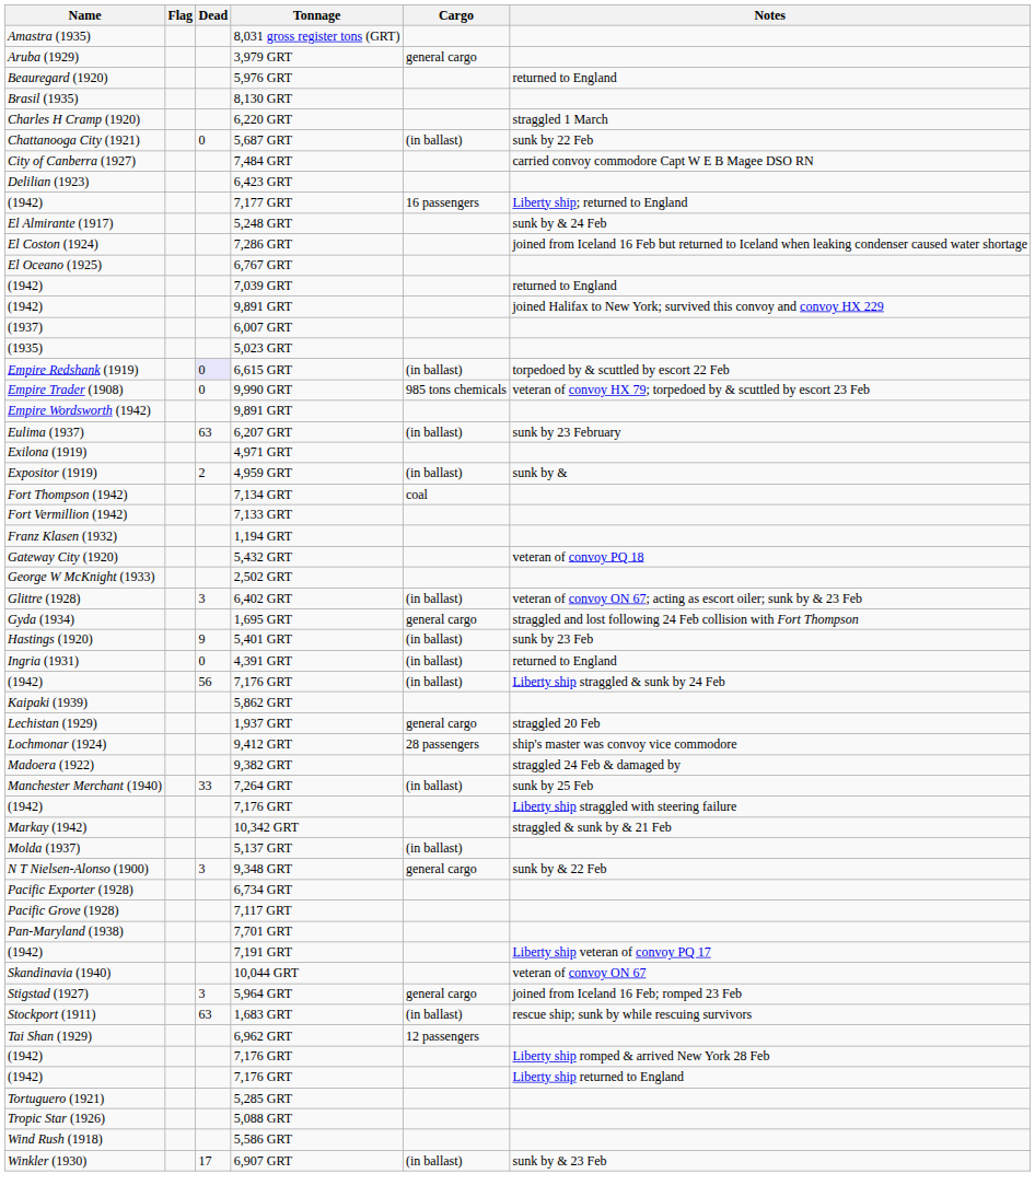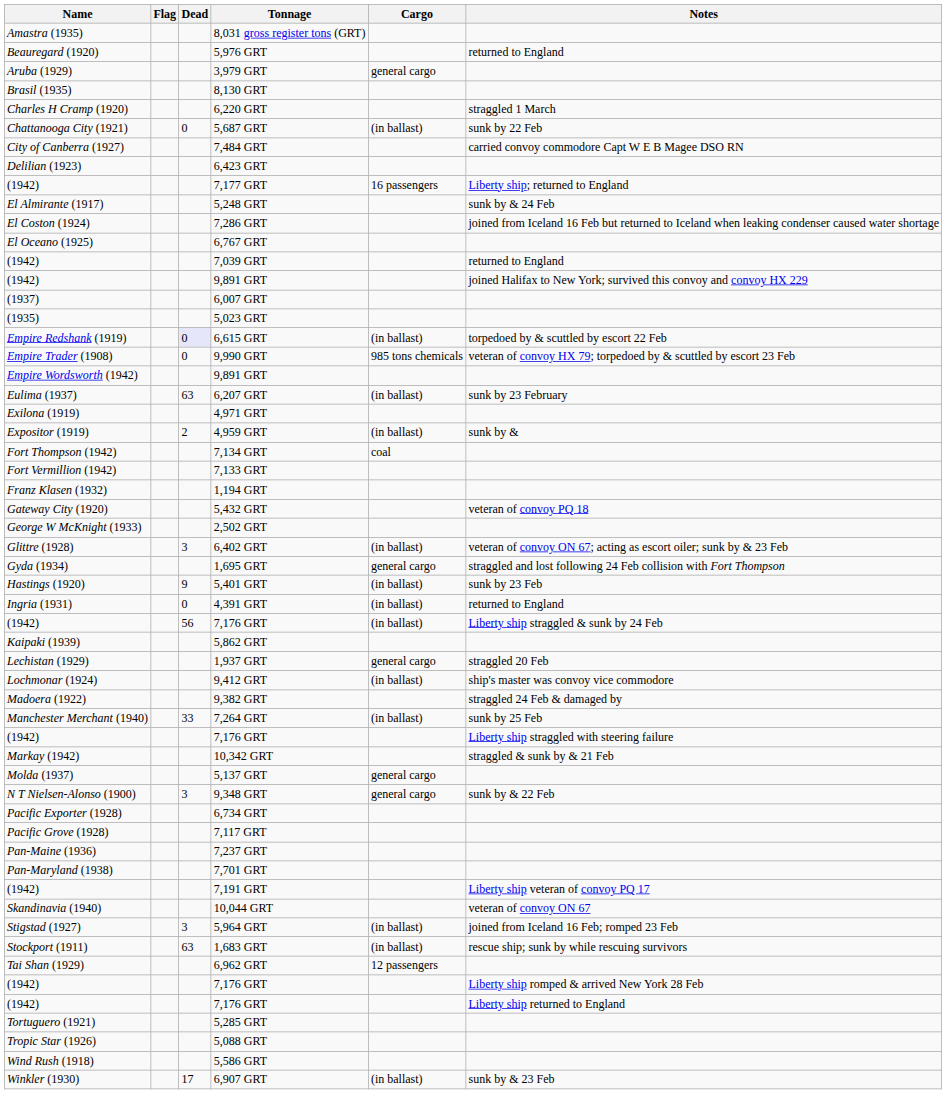 <table class="wikitable" style="margin:1em auto;">
 <tr>
 <th>Name</th>
 <th>Flag</th>
 <th>Dead</th>
 <th>Tonnage</th>
 <th>Cargo</th>
 <th>Notes</th>
 </tr>
 <tr>
 <td><em>Amastra</em> (1935)</td>
 <td></td>
 <td></td>
 <td>8,031 <a href='#'>gross register tons</a> (GRT)</td>
 <td></td>
 <td></td>
 </tr>
 <tr>
+<td><em>Beauregard</em> (1920)</td>
+<td></td>
+<td></td>
+<td>5,976 GRT</td>
+<td></td>
+<td>returned to England</td>
+</tr>
+<tr>
 <td><em>Aruba</em> (1929)</td>
 <td></td>
 <td></td>
 <td>3,979 GRT</td>
 <td>general cargo</td>
 <td></td>
-</tr>
-<tr>
-<td><em>Beauregard</em> (1920)</td>
-<td></td>
-<td></td>
-<td>5,976 GRT</td>
-<td></td>
-<td>returned to England</td>
 </tr>
 <tr>
 <td><em>Brasil</em> (1935)</td>
 <td></td>
 <td></td>
 <td>8,130 GRT</td>
 <td></td>
 <td></td>
 </tr>
 <tr>
 <td><em>Charles H Cramp</em> (1920)</td>
 <td></td>
 <td></td>
 <td>6,220 GRT</td>
 <td></td>
 <td>straggled 1 March</td>
 </tr>
 <tr>
 <td><em>Chattanooga City</em> (1921)</td>
 <td></td>
 <td>0</td>
 <td>5,687 GRT</td>
 <td>(in ballast)</td>
 <td>sunk by  22 Feb</td>
 </tr>
 <tr>
 <td><em>City of Canberra</em> (1927)</td>
 <td></td>
 <td></td>
 <td>7,484 GRT</td>
 <td></td>
 <td>carried convoy commodore Capt W E B Magee DSO RN</td>
 </tr>
 <tr>
 <td><em>Delilian</em> (1923)</td>
 <td></td>
 <td></td>
 <td>6,423 GRT</td>
 <td></td>
 <td></td>
 </tr>
 <tr>
 <td> (1942)</td>
 <td></td>
 <td></td>
 <td>7,177 GRT</td>
 <td>16 passengers</td>
 <td><a href='#'>Liberty ship</a>; returned to England</td>
 </tr>
 <tr>
 <td><em>El Almirante</em> (1917)</td>
 <td></td>
 <td></td>
 <td>5,248 GRT</td>
 <td></td>
 <td>sunk by  &  24 Feb</td>
 </tr>
 <tr>
 <td><em>El Coston</em> (1924)</td>
 <td></td>
 <td></td>
 <td>7,286 GRT</td>
 <td></td>
 <td>joined from Iceland 16 Feb but returned to Iceland when leaking condenser caused water shortage</td>
 </tr>
 <tr>
 <td><em>El Oceano</em> (1925)</td>
 <td></td>
 <td></td>
 <td>6,767 GRT</td>
 <td></td>
 <td></td>
 </tr>
 <tr>
 <td> (1942)</td>
 <td></td>
 <td></td>
 <td>7,039 GRT</td>
 <td></td>
 <td>returned to England</td>
 </tr>
 <tr>
 <td> (1942)</td>
 <td></td>
 <td></td>
 <td>9,891 GRT</td>
 <td></td>
 <td>joined Halifax to New York; survived this convoy and <a href='#'>convoy HX 229</a></td>
 </tr>
 <tr>
 <td> (1937)</td>
 <td></td>
 <td></td>
 <td>6,007 GRT</td>
 <td></td>
 <td></td>
 </tr>
 <tr>
 <td> (1935)</td>
 <td></td>
 <td></td>
 <td>5,023 GRT</td>
 <td></td>
 <td></td>
 </tr>
 <tr>
 <td><a href='#'><em>Empire Redshank</em></a> (1919)</td>
 <td></td>
 <td style="background: lavender;">0</td>
 <td>6,615 GRT</td>
 <td>(in ballast)</td>
 <td>torpedoed by  & scuttled by escort 22 Feb</td>
 </tr>
 <tr>
 <td><a href='#'><em>Empire Trader</em></a> (1908)</td>
 <td></td>
 <td>0</td>
 <td>9,990 GRT</td>
 <td>985 tons chemicals</td>
 <td>veteran of <a href='#'>convoy HX 79</a>; torpedoed by  & scuttled by escort 23 Feb</td>
 </tr>
 <tr>
 <td><a href='#'><em>Empire Wordsworth</em></a> (1942)</td>
 <td></td>
 <td></td>
 <td>9,891 GRT</td>
 <td></td>
 <td></td>
 </tr>
 <tr>
 <td><em>Eulima</em> (1937)</td>
 <td></td>
 <td>63</td>
 <td>6,207 GRT</td>
 <td>(in ballast)</td>
 <td>sunk by  23 February</td>
 </tr>
 <tr>
 <td><em>Exilona</em> (1919)</td>
 <td></td>
 <td></td>
 <td>4,971 GRT</td>
 <td></td>
 <td></td>
 </tr>
 <tr>
 <td><em>Expositor</em> (1919)</td>
 <td></td>
 <td>2</td>
 <td>4,959 GRT</td>
 <td>(in ballast)</td>
 <td>sunk by  & </td>
 </tr>
 <tr>
 <td><em>Fort Thompson</em> (1942)</td>
 <td></td>
 <td></td>
 <td>7,134 GRT</td>
 <td>coal</td>
 <td></td>
 </tr>
 <tr>
 <td><em>Fort Vermillion</em> (1942)</td>
 <td></td>
 <td></td>
 <td>7,133 GRT</td>
 <td></td>
 <td></td>
 </tr>
 <tr>
 <td><em>Franz Klasen</em> (1932)</td>
 <td></td>
 <td></td>
 <td>1,194 GRT</td>
 <td></td>
 <td></td>
 </tr>
 <tr>
 <td><em>Gateway City</em> (1920)</td>
 <td></td>
 <td></td>
 <td>5,432 GRT</td>
 <td></td>
 <td>veteran of <a href='#'>convoy PQ 18</a></td>
 </tr>
 <tr>
 <td><em>George W McKnight</em> (1933)</td>
 <td></td>
 <td></td>
 <td>2,502 GRT</td>
 <td></td>
 <td></td>
 </tr>
 <tr>
 <td><em>Glittre</em> (1928)</td>
 <td></td>
 <td>3</td>
 <td>6,402 GRT</td>
 <td>(in ballast)</td>
 <td>veteran of <a href='#'>convoy ON 67</a>; acting as escort oiler; sunk by  &  23 Feb</td>
 </tr>
 <tr>
 <td><em>Gyda</em> (1934)</td>
 <td></td>
 <td></td>
 <td>1,695 GRT</td>
 <td>general cargo</td>
 <td>straggled and lost following 24 Feb collision with <em>Fort Thompson</em></td>
 </tr>
 <tr>
 <td><em>Hastings</em> (1920)</td>
 <td></td>
 <td>9</td>
 <td>5,401 GRT</td>
 <td>(in ballast)</td>
 <td>sunk by  23 Feb</td>
 </tr>
 <tr>
 <td><em>Ingria</em> (1931)</td>
 <td></td>
 <td>0</td>
 <td>4,391 GRT</td>
 <td>(in ballast)</td>
 <td>returned to England</td>
 </tr>
 <tr>
 <td> (1942)</td>
 <td></td>
 <td>56</td>
 <td>7,176 GRT</td>
 <td>(in ballast)</td>
 <td><a href='#'>Liberty ship</a> straggled & sunk by  24 Feb</td>
 </tr>
 <tr>
 <td><em>Kaipaki</em> (1939)</td>
 <td></td>
 <td></td>
 <td>5,862 GRT</td>
 <td></td>
 <td></td>
 </tr>
 <tr>
 <td><em>Lechistan</em> (1929)</td>
 <td></td>
 <td></td>
 <td>1,937 GRT</td>
 <td>general cargo</td>
 <td>straggled 20 Feb</td>
 </tr>
 <tr>
 <td><em>Lochmonar</em> (1924)</td>
 <td></td>
 <td></td>
 <td>9,412 GRT</td>
-<td>28 passengers</td>
+<td>(in ballast)</td>
 <td>ship's master was convoy vice commodore</td>
 </tr>
 <tr>
 <td><em>Madoera</em> (1922)</td>
 <td></td>
 <td></td>
 <td>9,382 GRT</td>
 <td></td>
 <td>straggled 24 Feb & damaged by </td>
 </tr>
 <tr>
 <td><em>Manchester Merchant</em> (1940)</td>
 <td></td>
 <td>33</td>
 <td>7,264 GRT</td>
 <td>(in ballast)</td>
 <td>sunk by  25 Feb</td>
 </tr>
 <tr>
 <td> (1942)</td>
 <td></td>
 <td></td>
 <td>7,176 GRT</td>
 <td></td>
 <td><a href='#'>Liberty ship</a> straggled with steering failure</td>
 </tr>
 <tr>
 <td><em>Markay</em> (1942)</td>
 <td></td>
 <td></td>
 <td>10,342 GRT</td>
 <td></td>
 <td>straggled & sunk by  &  21 Feb</td>
 </tr>
 <tr>
 <td><em>Molda</em> (1937)</td>
 <td></td>
 <td></td>
 <td>5,137 GRT</td>
-<td>(in ballast)</td>
+<td>general cargo</td>
 <td></td>
 </tr>
 <tr>
 <td><em>N T Nielsen-Alonso</em> (1900)</td>
 <td></td>
 <td>3</td>
 <td>9,348 GRT</td>
 <td>general cargo</td>
 <td>sunk by  &  22 Feb</td>
 </tr>
 <tr>
 <td><em>Pacific Exporter</em> (1928)</td>
 <td></td>
 <td></td>
 <td>6,734 GRT</td>
 <td></td>
 <td></td>
 </tr>
 <tr>
 <td><em>Pacific Grove</em> (1928)</td>
 <td></td>
 <td></td>
 <td>7,117 GRT</td>
+<td></td>
+<td></td>
+</tr>
+<tr>
+<td><em>Pan-Maine</em> (1936)</td>
+<td></td>
+<td></td>
+<td>7,237 GRT</td>
 <td></td>
 <td></td>
 </tr>
 <tr>
 <td><em>Pan-Maryland</em> (1938)</td>
 <td></td>
 <td></td>
 <td>7,701 GRT</td>
 <td></td>
 <td></td>
 </tr>
 <tr>
 <td> (1942)</td>
 <td></td>
 <td></td>
 <td>7,191 GRT</td>
 <td></td>
 <td><a href='#'>Liberty ship</a> veteran of <a href='#'>convoy PQ 17</a></td>
 </tr>
 <tr>
 <td><em>Skandinavia</em> (1940)</td>
 <td></td>
 <td></td>
 <td>10,044 GRT</td>
 <td></td>
 <td>veteran of <a href='#'>convoy ON 67</a></td>
 </tr>
 <tr>
 <td><em>Stigstad</em> (1927)</td>
 <td></td>
 <td>3</td>
 <td>5,964 GRT</td>
-<td>general cargo</td>
+<td>(in ballast)</td>
 <td>joined from Iceland 16 Feb; romped 23 Feb</td>
 </tr>
 <tr>
 <td><em>Stockport</em> (1911)</td>
 <td></td>
 <td>63</td>
 <td>1,683 GRT</td>
 <td>(in ballast)</td>
 <td>rescue ship; sunk by  while rescuing survivors</td>
 </tr>
 <tr>
 <td><em>Tai Shan</em> (1929)</td>
 <td></td>
 <td></td>
 <td>6,962 GRT</td>
 <td>12 passengers</td>
 <td></td>
 </tr>
 <tr>
 <td> (1942)</td>
 <td></td>
 <td></td>
 <td>7,176 GRT</td>
 <td></td>
 <td><a href='#'>Liberty ship</a> romped & arrived New York 28 Feb</td>
 </tr>
 <tr>
 <td> (1942)</td>
 <td></td>
 <td></td>
 <td>7,176 GRT</td>
 <td></td>
 <td><a href='#'>Liberty ship</a> returned to England</td>
 </tr>
 <tr>
 <td><em>Tortuguero</em> (1921)</td>
 <td></td>
 <td></td>
 <td>5,285 GRT</td>
 <td></td>
 <td></td>
 </tr>
 <tr>
 <td><em>Tropic Star</em> (1926)</td>
 <td></td>
 <td></td>
 <td>5,088 GRT</td>
 <td></td>
 <td></td>
 </tr>
 <tr>
 <td><em>Wind Rush</em> (1918)</td>
 <td></td>
 <td></td>
 <td>5,586 GRT</td>
 <td></td>
 <td></td>
 </tr>
 <tr>
 <td><em>Winkler</em> (1930)</td>
 <td></td>
 <td>17</td>
 <td>6,907 GRT</td>
 <td>(in ballast)</td>
 <td>sunk by  &  23 Feb</td>
 </tr>
 </table>
